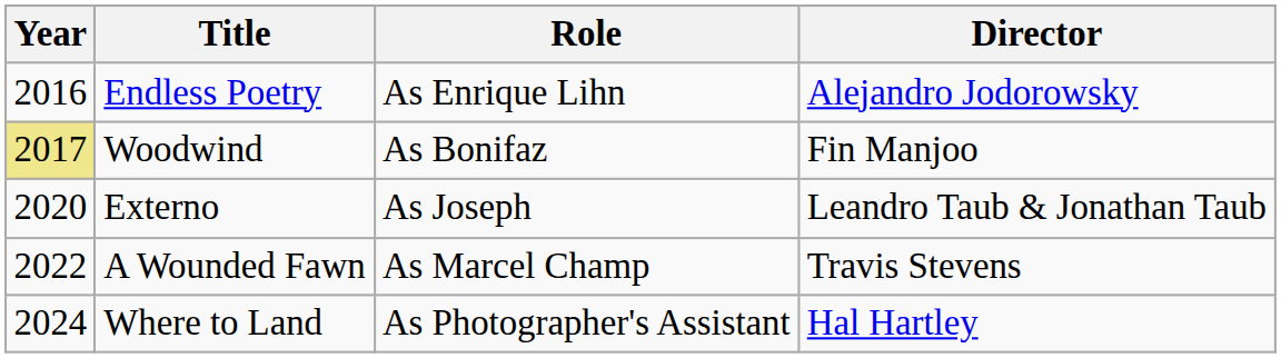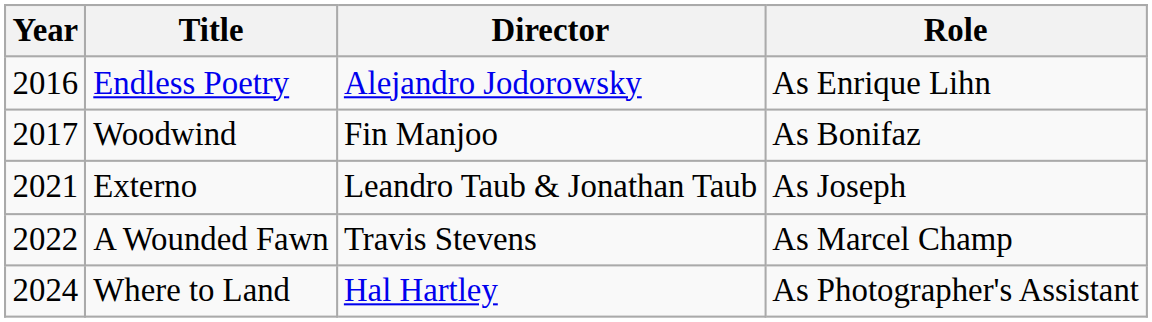 <table class="wikitable">
 <tr>
 <th>Year</th>
 <th>Title</th>
+<th>Director</th>
 <th>Role</th>
-<th>Director</th>
 </tr>
 <tr>
 <td>2016</td>
 <td><a href='#'>Endless Poetry</a></td>
+<td><a href='#'>Alejandro Jodorowsky</a></td>
 <td>As Enrique Lihn</td>
-<td><a href='#'>Alejandro Jodorowsky</a></td>
 </tr>
 <tr>
-<td style="background: khaki;">2017</td>
+<td>2017</td>
 <td>Woodwind</td>
+<td>Fin Manjoo</td>
 <td>As Bonifaz</td>
-<td>Fin Manjoo</td>
 </tr>
 <tr>
-<td>2020</td>
+<td>2021</td>
 <td>Externo</td>
+<td>Leandro Taub & Jonathan Taub</td>
 <td>As Joseph</td>
-<td>Leandro Taub & Jonathan Taub</td>
 </tr>
 <tr>
 <td>2022</td>
 <td>A Wounded Fawn</td>
+<td>Travis Stevens</td>
 <td>As Marcel Champ</td>
-<td>Travis Stevens</td>
 </tr>
 <tr>
 <td>2024</td>
 <td>Where to Land</td>
+<td><a href='#'>Hal Hartley</a></td>
 <td>As Photographer's Assistant</td>
-<td><a href='#'>Hal Hartley</a></td>
 </tr>
 </table>
